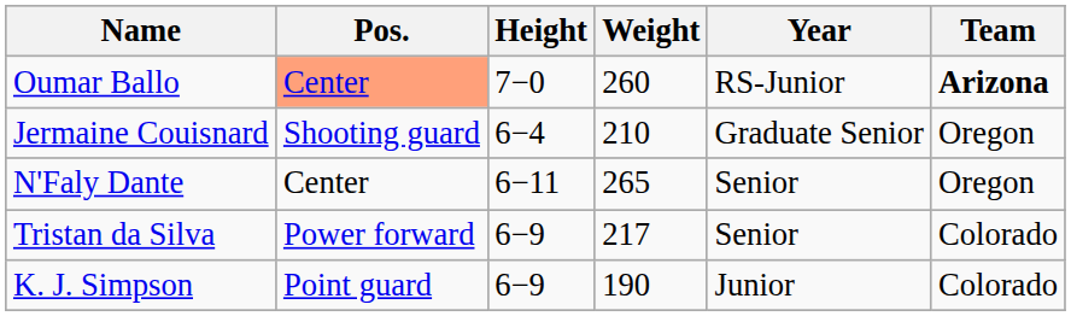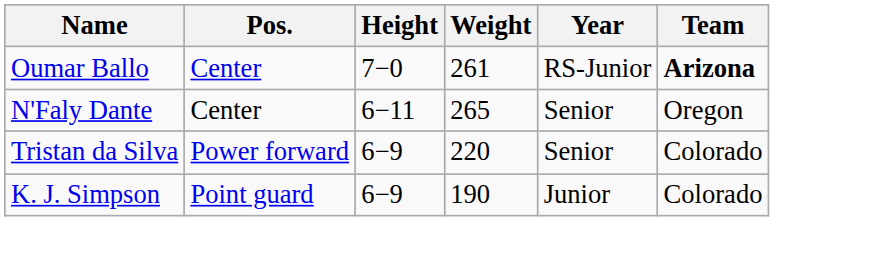 <table class="wikitable sortable" border="1">
 <tr>
 <th>Name</th>
 <th>Pos.</th>
 <th>Height</th>
 <th>Weight</th>
 <th>Year</th>
 <th>Team</th>
 </tr>
 <tr>
 <td><a href='#'>Oumar Ballo</a></td>
-<td style="background: lightsalmon;"><a href='#'>Center</a></td>
+<td><a href='#'>Center</a></td>
 <td>7−0</td>
-<td>260</td>
+<td>261</td>
 <td>RS-Junior</td>
 <td><strong>Arizona</strong></td>
-</tr>
-<tr>
-<td><a href='#'>Jermaine Couisnard</a></td>
-<td><a href='#'>Shooting guard</a></td>
-<td>6−4</td>
-<td>210</td>
-<td>Graduate Senior</td>
-<td>Oregon</td>
 </tr>
 <tr>
 <td><a href='#'>N'Faly Dante</a></td>
 <td>Center</td>
 <td>6−11</td>
 <td>265</td>
 <td>Senior</td>
 <td>Oregon</td>
 </tr>
 <tr>
 <td><a href='#'>Tristan da Silva</a></td>
 <td><a href='#'>Power forward</a></td>
 <td>6−9</td>
-<td>217</td>
+<td>220</td>
 <td>Senior</td>
 <td>Colorado</td>
 </tr>
 <tr>
 <td><a href='#'>K. J. Simpson</a></td>
 <td><a href='#'>Point guard</a></td>
 <td>6−9</td>
 <td>190</td>
 <td>Junior</td>
 <td>Colorado</td>
 </tr>
 </table>
